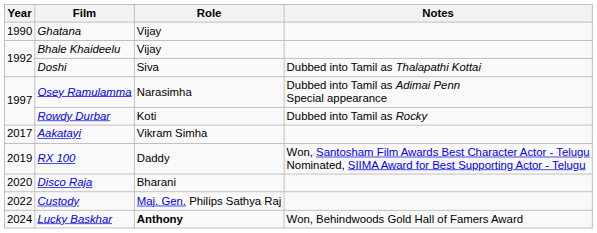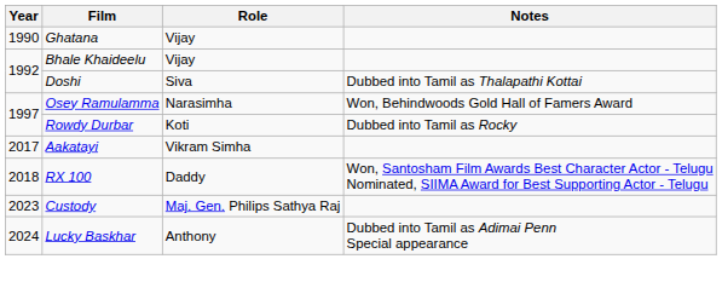 <table class="wikitable sortable">
 <tr>
 <th>Year</th>
 <th>Film</th>
 <th>Role</th>
 <th>Notes</th>
 </tr>
 <tr>
 <td>1990</td>
 <td><em>Ghatana</em></td>
 <td>Vijay</td>
 <td></td>
 </tr>
 <tr>
 <td rowspan="2">1992</td>
 <td><em>Bhale Khaideelu</em></td>
 <td>Vijay</td>
 <td></td>
 </tr>
 <tr>
 <td><em>Doshi</em></td>
 <td>Siva</td>
 <td>Dubbed into Tamil as <em>Thalapathi Kottai</em></td>
 </tr>
 <tr>
 <td rowspan="2">1997</td>
 <td><em><a href='#'>Osey Ramulamma</a></em></td>
 <td>Narasimha</td>
-<td>Dubbed into Tamil as <em>Adimai Penn</em> <br>Special appearance</td>
+<td>Won, Behindwoods Gold Hall of Famers Award</td>
 </tr>
 <tr>
 <td><em><a href='#'>Rowdy Durbar</a></em></td>
 <td>Koti</td>
 <td>Dubbed into Tamil as <em>Rocky</em></td>
 </tr>
 <tr>
 <td>2017</td>
 <td><em><a href='#'>Aakatayi</a></em></td>
 <td>Vikram Simha</td>
 <td></td>
 </tr>
 <tr>
-<td>2019</td>
+<td>2018</td>
 <td><em><a href='#'>RX 100</a></em></td>
 <td>Daddy</td>
 <td>Won, <a href='#'>Santosham Film Awards Best Character Actor - Telugu</a><br>Nominated, <a href='#'>SIIMA Award for Best Supporting Actor - Telugu</a></td>
 </tr>
 <tr>
-<td>2020</td>
-<td><em><a href='#'>Disco Raja</a></em></td>
-<td>Bharani</td>
-<td></td>
-</tr>
-<tr>
-<td>2022</td>
+<td>2023</td>
 <td><em><a href='#'>Custody</a></em></td>
 <td><a href='#'>Maj. Gen.</a> Philips Sathya Raj</td>
 <td></td>
 </tr>
 <tr>
 <td>2024</td>
 <td><em><a href='#'>Lucky Baskhar</a></em></td>
-<td><strong>Anthony</strong></td>
-<td>Won, Behindwoods Gold Hall of Famers Award</td>
+<td>Anthony</td>
+<td>Dubbed into Tamil as <em>Adimai Penn</em> <br>Special appearance</td>
 </tr>
 </table>
